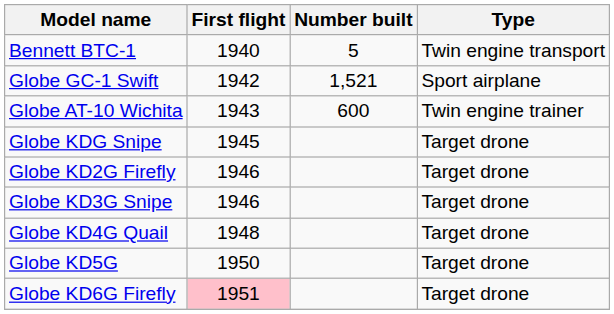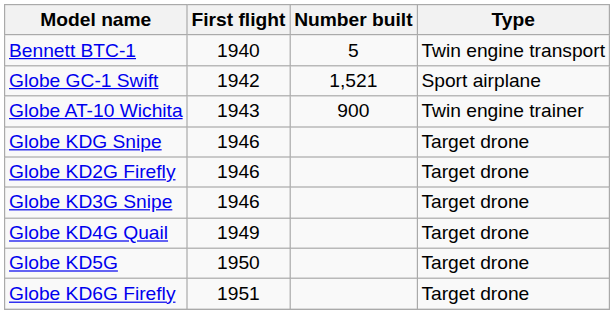 <table class="wikitable sortable">
 <tr>
 <th>Model name</th>
 <th>First flight</th>
 <th>Number built</th>
 <th>Type</th>
 </tr>
 <tr>
 <td align=left><a href='#'>Bennett BTC-1</a></td>
 <td align=center>1940</td>
 <td align=center>5</td>
 <td align=left>Twin engine transport</td>
 </tr>
 <tr>
 <td align=left><a href='#'>Globe GC-1 Swift</a></td>
 <td align=center>1942</td>
 <td align=center>1,521</td>
 <td align=left>Sport airplane</td>
 </tr>
 <tr>
 <td align=left><a href='#'>Globe AT-10 Wichita</a></td>
 <td align=center>1943</td>
-<td align=center>600</td>
+<td align=center>900</td>
 <td align=left>Twin engine trainer</td>
 </tr>
 <tr>
 <td align=left><a href='#'>Globe KDG Snipe</a></td>
-<td align=center>1945</td>
+<td align=center>1946</td>
 <td align=center></td>
 <td align=left>Target drone</td>
 </tr>
 <tr>
 <td align=left><a href='#'>Globe KD2G Firefly</a></td>
 <td align=center>1946</td>
 <td align=center></td>
 <td align=left>Target drone</td>
 </tr>
 <tr>
 <td align=left><a href='#'>Globe KD3G Snipe</a></td>
 <td align=center>1946</td>
 <td align=center></td>
 <td align=left>Target drone</td>
 </tr>
 <tr>
 <td align=left><a href='#'>Globe KD4G Quail</a></td>
-<td align=center>1948</td>
+<td align=center>1949</td>
 <td align=center></td>
 <td align=left>Target drone</td>
 </tr>
 <tr>
 <td align=left><a href='#'>Globe KD5G</a></td>
 <td align=center>1950</td>
 <td align=center></td>
 <td align=left>Target drone</td>
 </tr>
 <tr>
 <td align=left><a href='#'>Globe KD6G Firefly</a></td>
-<td align=center style="background: pink;">1951</td>
+<td align=center>1951</td>
 <td align=center></td>
 <td align=left>Target drone</td>
 </tr>
 <tr>
 </tr>
 </table>
